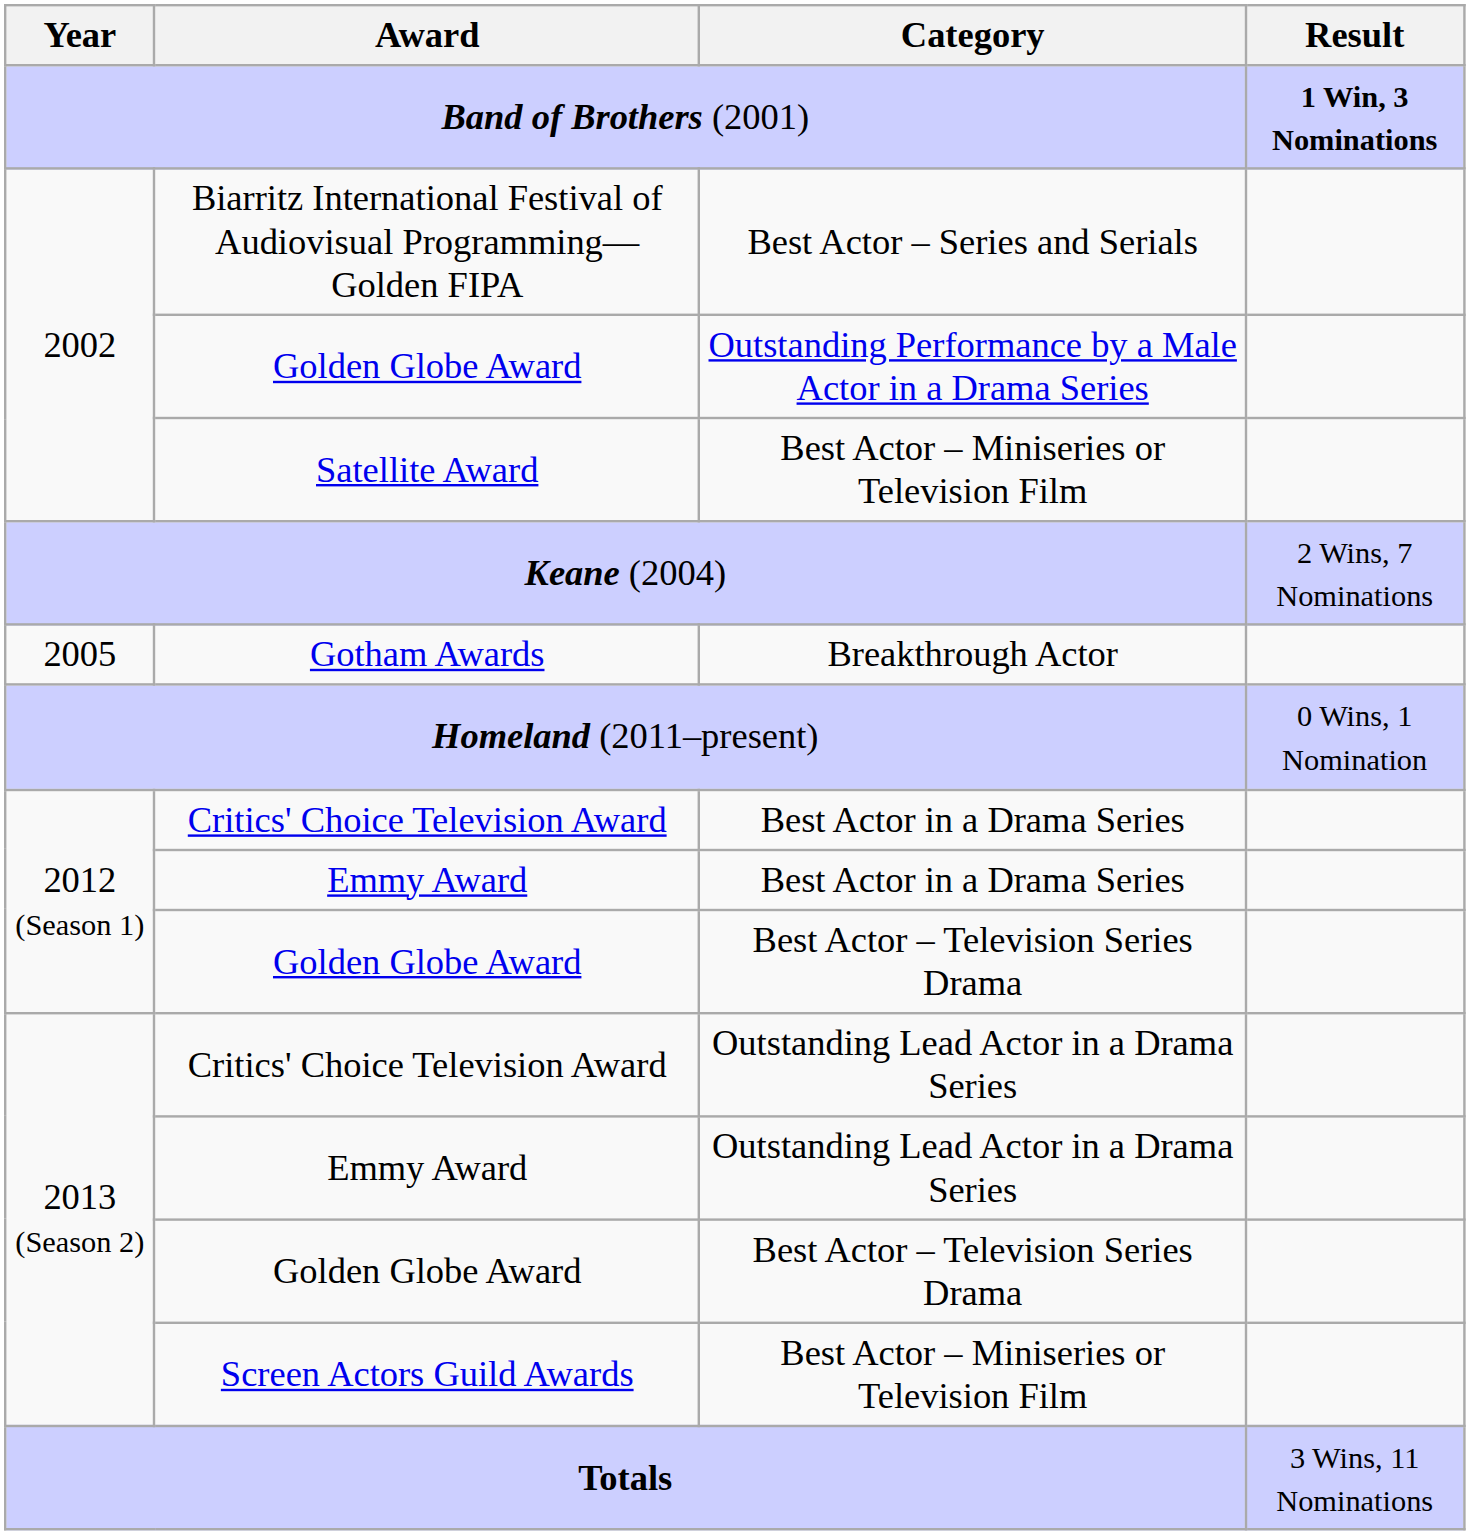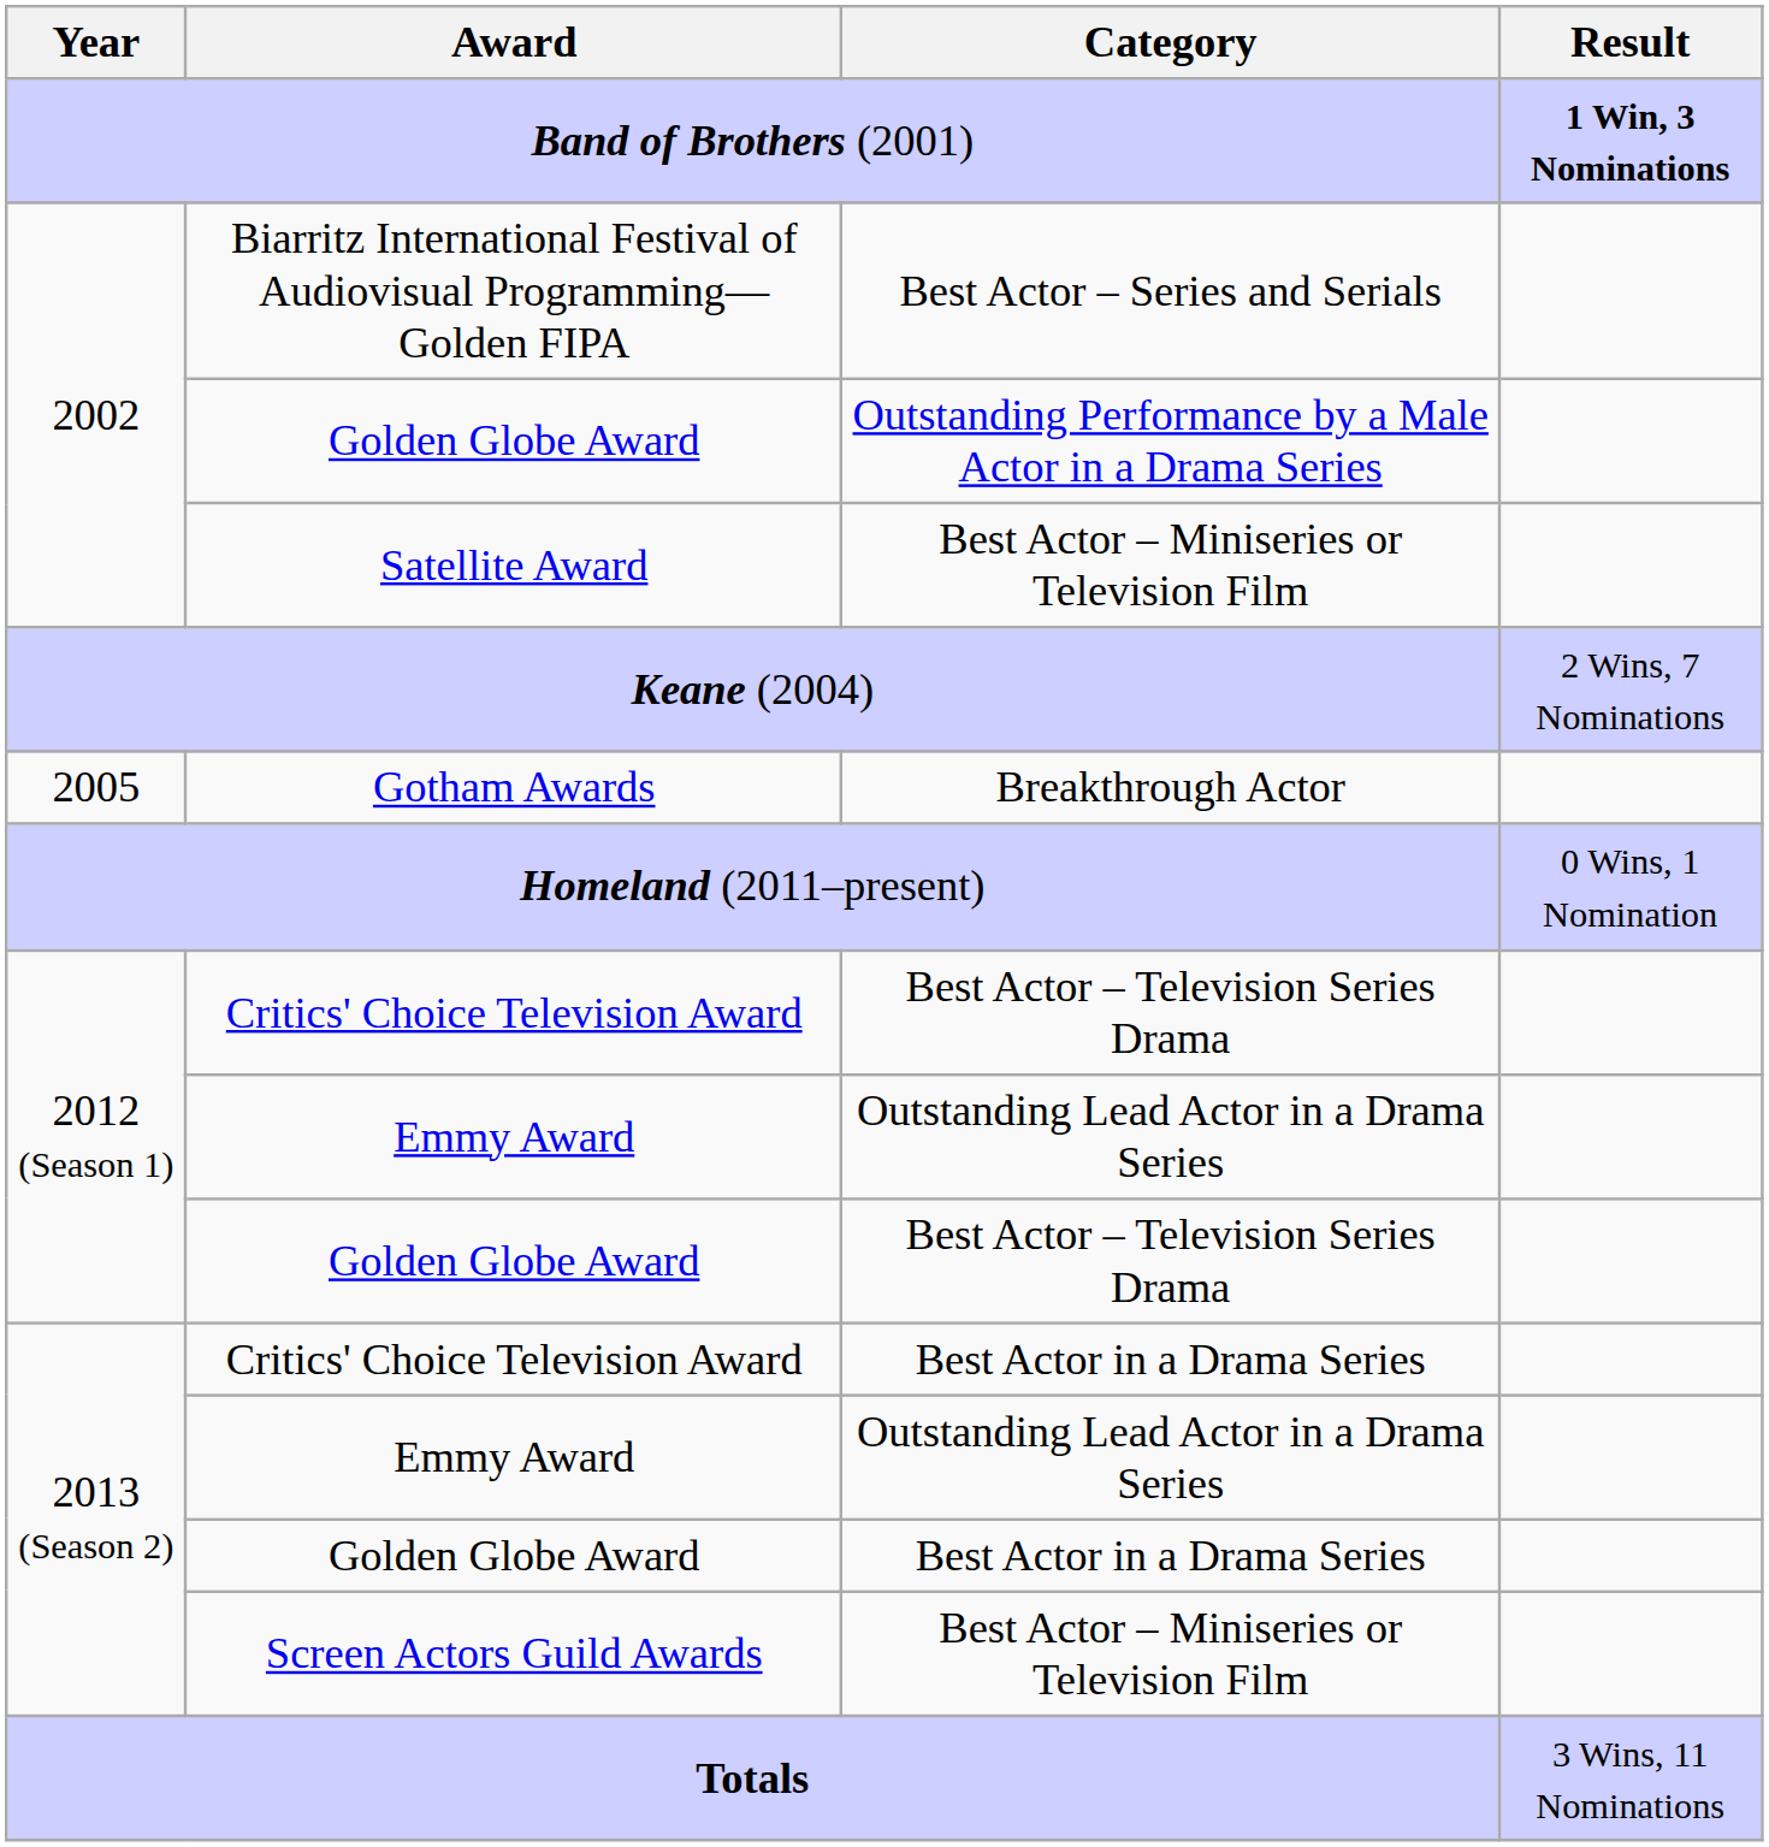 <table class="wikitable" style="font-size: 95%">
 <tr>
 <th width="5%">Year</th>
 <th width="25%">Award</th>
 <th width="25%">Category</th>
 <th width="5%">Result</th>
 </tr>
 <tr bgcolor=CCCFFF>
 <td colspan=3 align=center><strong><em>Band of Brothers</em></strong> (2001)</td>
 <td style="text-align: center;"><strong><small>1 Win, 3 Nominations</small></strong></td>
 </tr>
 <tr>
 <td rowspan=3 style="text-align: center;">2002</td>
 <td style="text-align: center;">Biarritz International Festival of Audiovisual Programming—Golden FIPA</td>
 <td style="text-align: center;">Best Actor – Series and Serials</td>
 <td></td>
 </tr>
 <tr>
 <td style="text-align: center;"><a href='#'>Golden Globe Award</a></td>
 <td style="text-align: center;"><a href='#'>Outstanding Performance by a Male Actor in a Drama Series</a></td>
 <td></td>
 </tr>
 <tr>
 <td style="text-align: center;"><a href='#'>Satellite Award</a></td>
 <td style="text-align: center;">Best Actor – Miniseries or Television Film</td>
 <td></td>
 </tr>
 <tr bgcolor=CCCFFF>
 <td colspan=3 align=center><strong><em>Keane</em></strong> (2004)</td>
 <td style="text-align: center;"><small>2 Wins, 7 Nominations</small></td>
 </tr>
 <tr>
 <td style="text-align: center;">2005</td>
 <td style="text-align: center;"><a href='#'>Gotham Awards</a></td>
 <td style="text-align: center;">Breakthrough Actor</td>
 <td></td>
 </tr>
 <tr bgcolor=CCCFFF>
 <td colspan=3 align=center><strong><em>Homeland</em></strong> (2011–present)</td>
 <td style="text-align: center;"><small>0 Wins, 1 Nomination</small></td>
 </tr>
 <tr>
 <td rowspan=3 style="text-align: center;">2012<br><small>(Season 1)</small></td>
 <td style="text-align: center;"><a href='#'>Critics' Choice Television Award</a></td>
-<td style="text-align: center;">Best Actor in a Drama Series</td>
+<td style="text-align: center;">Best Actor – Television Series Drama</td>
 <td></td>
 </tr>
 <tr>
 <td style="text-align: center;"><a href='#'>Emmy Award</a></td>
-<td style="text-align: center;">Best Actor in a Drama Series</td>
+<td style="text-align: center;">Outstanding Lead Actor in a Drama Series</td>
 <td></td>
 </tr>
 <tr>
 <td style="text-align: center;"><a href='#'>Golden Globe Award</a></td>
 <td style="text-align: center;">Best Actor – Television Series Drama</td>
 <td></td>
 </tr>
 <tr>
 <td rowspan=4 style="text-align: center;">2013<br><small>(Season 2)</small></td>
 <td style="text-align: center;">Critics' Choice Television Award</td>
-<td style="text-align: center;">Outstanding Lead Actor in a Drama Series</td>
+<td style="text-align: center;">Best Actor in a Drama Series</td>
 <td></td>
 </tr>
 <tr>
 <td style="text-align: center;">Emmy Award</td>
 <td style="text-align: center;">Outstanding Lead Actor in a Drama Series</td>
 <td></td>
 </tr>
 <tr>
 <td style="text-align: center;">Golden Globe Award</td>
-<td style="text-align: center;">Best Actor – Television Series Drama</td>
+<td style="text-align: center;">Best Actor in a Drama Series</td>
 <td></td>
 </tr>
 <tr>
 <td style="text-align: center;"><a href='#'>Screen Actors Guild Awards</a></td>
 <td style="text-align: center;">Best Actor – Miniseries or Television Film</td>
 <td></td>
 </tr>
 <tr bgcolor=CCCFFF>
 <td colspan=3 align=center><strong>Totals</strong></td>
 <td style="text-align: center;"><small>3 Wins, 11 Nominations</small></td>
 </tr>
 </table>
